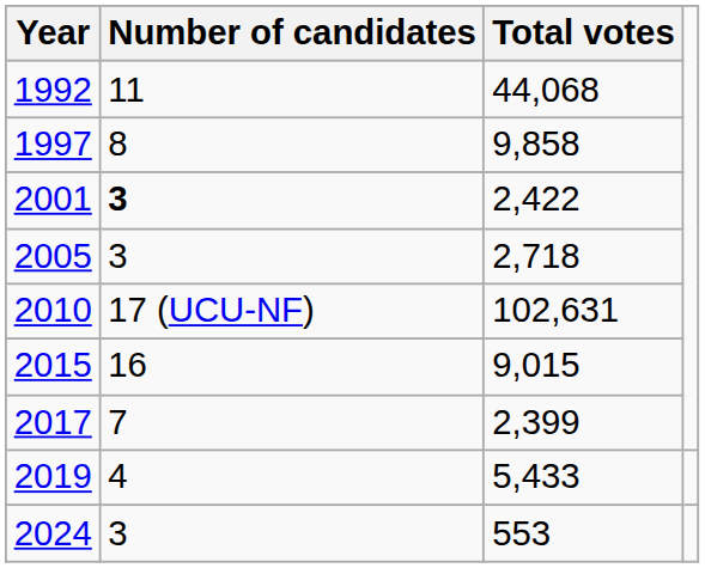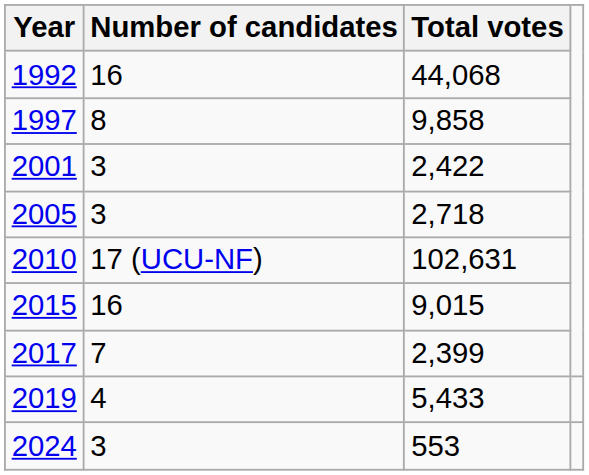 <table class="wikitable sortable">
 <tr>
 <th>Year</th>
 <th>Number of candidates</th>
 <th>Total votes</th>
 </tr>
 <tr>
 <td><a href='#'>1992</a></td>
-<td>11</td>
+<td>16</td>
 <td>44,068</td>
 </tr>
 <tr>
 <td><a href='#'>1997</a></td>
 <td>8</td>
 <td>9,858</td>
 </tr>
 <tr>
 <td><a href='#'>2001</a></td>
-<td><strong>3</strong></td>
+<td>3</td>
 <td>2,422</td>
 </tr>
 <tr>
 <td><a href='#'>2005</a></td>
 <td>3</td>
 <td>2,718</td>
 </tr>
 <tr>
 <td><a href='#'>2010</a></td>
 <td>17 (<a href='#'>UCU-NF</a>)</td>
 <td>102,631</td>
 </tr>
 <tr>
 <td><a href='#'>2015</a></td>
 <td>16</td>
 <td>9,015</td>
 </tr>
 <tr>
 <td><a href='#'>2017</a></td>
 <td>7</td>
 <td>2,399</td>
 </tr>
 <tr>
 <td><a href='#'>2019</a></td>
 <td>4</td>
 <td>5,433</td>
 <td></td>
 </tr>
 <tr>
 <td><a href='#'>2024</a></td>
 <td>3</td>
 <td>553</td>
 </tr>
 </table>
